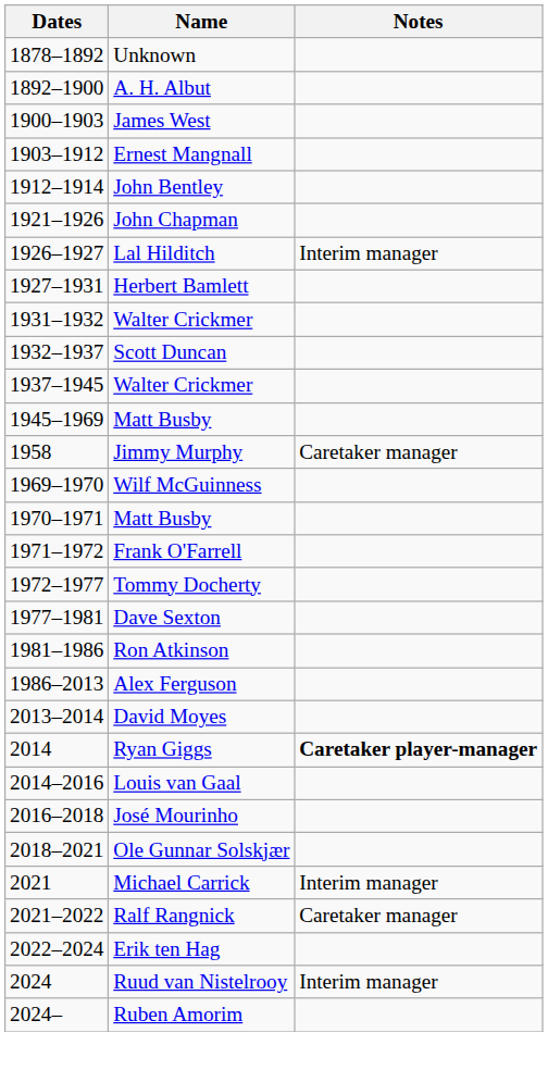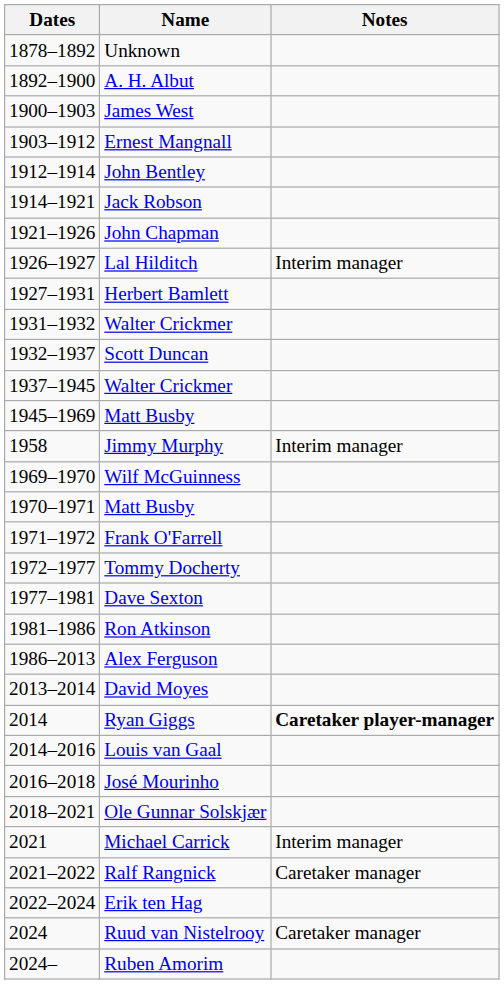 <table class="wikitable">
 <tr>
 <th scope="col">Dates</th>
 <th scope="col">Name</th>
 <th scope="col">Notes</th>
 </tr>
 <tr>
 <td>1878–1892</td>
 <td>Unknown</td>
 <td></td>
 </tr>
 <tr>
 <td>1892–1900</td>
 <td> <a href='#'>A. H. Albut</a></td>
 <td></td>
 </tr>
 <tr>
 <td>1900–1903</td>
 <td> <a href='#'>James West</a></td>
 <td></td>
 </tr>
 <tr>
 <td>1903–1912</td>
 <td> <a href='#'>Ernest Mangnall</a></td>
 <td></td>
 </tr>
 <tr>
 <td>1912–1914</td>
 <td> <a href='#'>John Bentley</a></td>
+<td></td>
+</tr>
+<tr>
+<td>1914–1921</td>
+<td> <a href='#'>Jack Robson</a></td>
 <td></td>
 </tr>
 <tr>
 <td>1921–1926</td>
 <td> <a href='#'>John Chapman</a></td>
 <td></td>
 </tr>
 <tr>
 <td>1926–1927</td>
 <td> <a href='#'>Lal Hilditch</a></td>
 <td>Interim manager</td>
 </tr>
 <tr>
 <td>1927–1931</td>
 <td> <a href='#'>Herbert Bamlett</a></td>
 <td></td>
 </tr>
 <tr>
 <td>1931–1932</td>
 <td> <a href='#'>Walter Crickmer</a></td>
 <td></td>
 </tr>
 <tr>
 <td>1932–1937</td>
 <td> <a href='#'>Scott Duncan</a></td>
 <td></td>
 </tr>
 <tr>
 <td>1937–1945</td>
 <td> <a href='#'>Walter Crickmer</a></td>
 <td></td>
 </tr>
 <tr>
 <td>1945–1969</td>
 <td> <a href='#'>Matt Busby</a></td>
 <td></td>
 </tr>
 <tr>
 <td>1958</td>
 <td> <a href='#'>Jimmy Murphy</a></td>
-<td>Caretaker manager</td>
+<td>Interim manager</td>
 </tr>
 <tr>
 <td>1969–1970</td>
 <td> <a href='#'>Wilf McGuinness</a></td>
 <td></td>
 </tr>
 <tr>
 <td>1970–1971</td>
 <td> <a href='#'>Matt Busby</a></td>
 <td></td>
 </tr>
 <tr>
 <td>1971–1972</td>
 <td> <a href='#'>Frank O'Farrell</a></td>
 <td></td>
 </tr>
 <tr>
 <td>1972–1977</td>
 <td> <a href='#'>Tommy Docherty</a></td>
 <td></td>
 </tr>
 <tr>
 <td>1977–1981</td>
 <td> <a href='#'>Dave Sexton</a></td>
 <td></td>
 </tr>
 <tr>
 <td>1981–1986</td>
 <td> <a href='#'>Ron Atkinson</a></td>
 <td></td>
 </tr>
 <tr>
 <td>1986–2013</td>
 <td> <a href='#'>Alex Ferguson</a></td>
 <td></td>
 </tr>
 <tr>
 <td>2013–2014</td>
 <td> <a href='#'>David Moyes</a></td>
 <td></td>
 </tr>
 <tr>
 <td>2014</td>
 <td> <a href='#'>Ryan Giggs</a></td>
 <td><strong>Caretaker player-manager</strong></td>
 </tr>
 <tr>
 <td>2014–2016</td>
 <td> <a href='#'>Louis van Gaal</a></td>
 <td></td>
 </tr>
 <tr>
 <td>2016–2018</td>
 <td> <a href='#'>José Mourinho</a></td>
 <td></td>
 </tr>
 <tr>
 <td>2018–2021</td>
 <td> <a href='#'>Ole Gunnar Solskjær</a></td>
 <td></td>
 </tr>
 <tr>
 <td>2021</td>
 <td> <a href='#'>Michael Carrick</a></td>
 <td>Interim manager</td>
 </tr>
 <tr>
 <td>2021–2022</td>
 <td> <a href='#'>Ralf Rangnick</a></td>
 <td>Caretaker manager</td>
 </tr>
 <tr>
 <td>2022–2024</td>
 <td> <a href='#'>Erik ten Hag</a></td>
 <td></td>
 </tr>
 <tr>
 <td>2024</td>
 <td> <a href='#'>Ruud van Nistelrooy</a></td>
-<td>Interim manager</td>
+<td>Caretaker manager</td>
 </tr>
 <tr>
 <td>2024–</td>
 <td> <a href='#'>Ruben Amorim</a></td>
 <td></td>
 </tr>
 </table>
